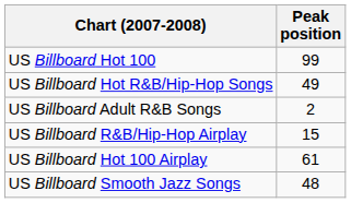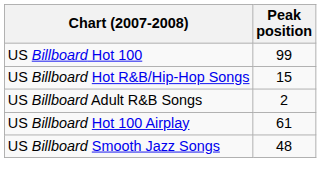 <table class="sortable wikitable">
 <tr>
 <th>Chart (2007-2008)</th>
 <th>Peak<br>position</th>
 </tr>
 <tr>
 <td>US <a href='#'><em>Billboard</em> Hot 100</a></td>
 <td align="center">99</td>
 </tr>
 <tr>
 <td>US <em>Billboard</em> <a href='#'>Hot R&B/Hip-Hop Songs</a></td>
-<td align="center">49</td>
+<td align="center">15</td>
 </tr>
 <tr>
 <td>US <em>Billboard</em> Adult R&B Songs</td>
 <td align="center">2</td>
-</tr>
-<tr>
-<td>US <em>Billboard</em> <a href='#'>R&B/Hip-Hop Airplay</a></td>
-<td align="center">15</td>
 </tr>
 <tr>
 <td>US <em>Billboard</em> <a href='#'>Hot 100 Airplay</a></td>
 <td align="center">61</td>
 </tr>
 <tr>
 <td>US <em>Billboard</em> <a href='#'>Smooth Jazz Songs</a></td>
 <td align="center">48</td>
 </tr>
 </table>
